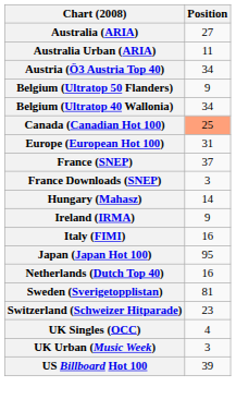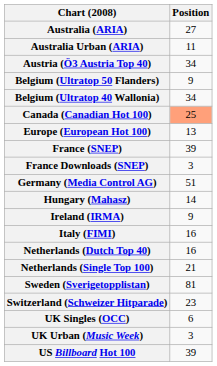 <table class="wikitable sortable plainrowheaders">
 <tr>
 <th>Chart (2008)</th>
 <th>Position</th>
 </tr>
 <tr>
 <th scope="row">Australia (<a href='#'>ARIA</a>)</th>
 <td style="text-align:center;">27</td>
 </tr>
 <tr>
 <th scope="row">Australia Urban (<a href='#'>ARIA</a>)</th>
 <td style="text-align:center;">11</td>
 </tr>
 <tr>
 <th scope="row">Austria (<a href='#'>Ö3 Austria Top 40</a>)</th>
 <td style="text-align:center;">34</td>
 </tr>
 <tr>
 <th scope="row">Belgium (<a href='#'>Ultratop 50</a> Flanders)</th>
 <td style="text-align:center;">9</td>
 </tr>
 <tr>
 <th scope="row">Belgium (<a href='#'>Ultratop 40</a> Wallonia)</th>
 <td style="text-align:center;">34</td>
 </tr>
 <tr>
 <th scope="row">Canada (<a href='#'>Canadian Hot 100</a>)</th>
 <td style="background: lightsalmon; text-align:center;">25</td>
 </tr>
 <tr>
 <th scope="row">Europe (<a href='#'>European Hot 100</a>)</th>
-<td style="text-align:center;">31</td>
+<td style="text-align:center;">13</td>
 </tr>
 <tr>
 <th scope="row">France (<a href='#'>SNEP</a>)</th>
-<td style="text-align:center;">37</td>
+<td style="text-align:center;">39</td>
 </tr>
 <tr>
 <th scope="row">France Downloads (<a href='#'>SNEP</a>)</th>
 <td style="text-align:center;">3</td>
+</tr>
+<tr>
+<th scope="row">Germany (<a href='#'>Media Control AG</a>)</th>
+<td style="text-align:center;">51</td>
 </tr>
 <tr>
 <th scope="row">Hungary (<a href='#'>Mahasz</a>)</th>
 <td style="text-align:center;">14</td>
 </tr>
 <tr>
 <th scope="row">Ireland (<a href='#'>IRMA</a>)</th>
 <td style="text-align:center;">9</td>
 </tr>
 <tr>
 <th scope="row">Italy (<a href='#'>FIMI</a>)</th>
 <td style="text-align:center">16</td>
 </tr>
 <tr>
-<th scope="row">Japan (<a href='#'>Japan Hot 100</a>)</th>
-<td style="text-align:center;">95</td>
+<th scope="row">Netherlands (<a href='#'>Dutch Top 40</a>)</th>
+<td style="text-align:center;">16</td>
 </tr>
 <tr>
-<th scope="row">Netherlands (<a href='#'>Dutch Top 40</a>)</th>
-<td style="text-align:center;">16</td>
+<th scope="row">Netherlands (<a href='#'>Single Top 100</a>)</th>
+<td style="text-align:center;">21</td>
 </tr>
 <tr>
 <th scope="row">Sweden (<a href='#'>Sverigetopplistan</a>)</th>
 <td style="text-align:center;">81</td>
 </tr>
 <tr>
 <th scope="row">Switzerland (<a href='#'>Schweizer Hitparade</a>)</th>
 <td style="text-align:center;">23</td>
 </tr>
 <tr>
 <th scope="row">UK Singles (<a href='#'>OCC</a>)</th>
-<td style="text-align:center;">4</td>
+<td style="text-align:center;">6</td>
 </tr>
 <tr>
 <th scope="row">UK Urban (<em><a href='#'>Music Week</a></em>)</th>
 <td align="center">3</td>
 </tr>
 <tr>
 <th scope="row">US <em><a href='#'>Billboard</a></em> <a href='#'>Hot 100</a></th>
 <td style="text-align:center;">39</td>
 </tr>
 </table>
